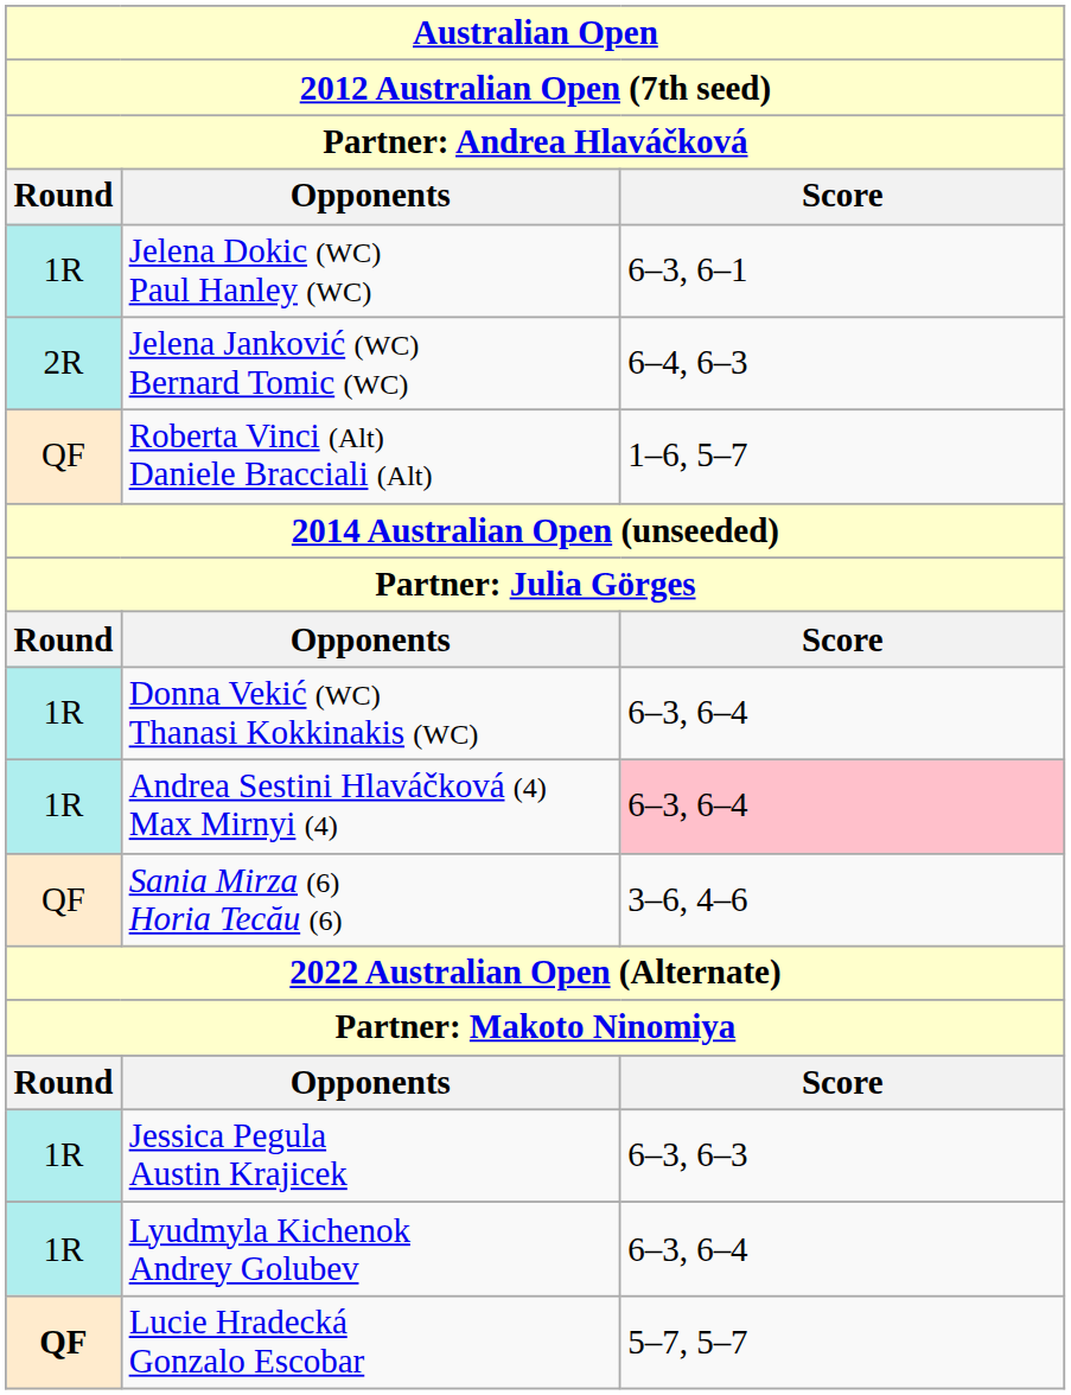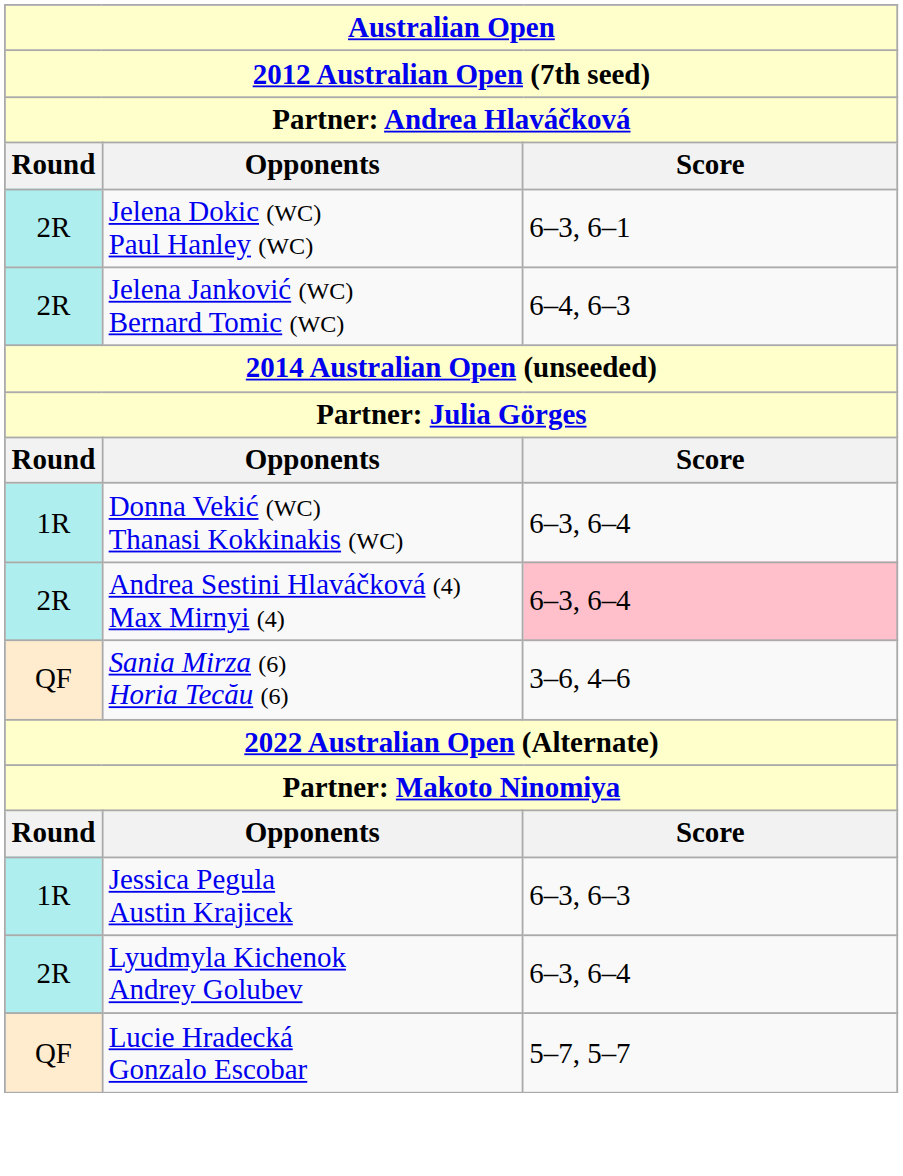 <table class="wikitable">
 <tr>
 <th colspan=3 style="background:#ffc;"><a href='#'>Australian Open</a></th>
 </tr>
 <tr>
 <th colspan=3 style="background:#ffc;"><a href='#'>2012 Australian Open</a> (7th seed)</th>
 </tr>
 <tr>
 <th colspan=3 style="background:#ffc;">Partner:  <a href='#'>Andrea Hlaváčková</a></th>
 </tr>
 <tr>
 <th>Round</th>
 <th width=225>Opponents</th>
 <th width=200>Score</th>
 </tr>
 <tr>
-<td style="text-align:center; background:#afeeee;">1R</td>
+<td style="text-align:center; background:#afeeee;">2R</td>
 <td> <a href='#'>Jelena Dokic</a> <small>(WC)</small><br> <a href='#'>Paul Hanley</a> <small>(WC)</small></td>
 <td>6–3, 6–1</td>
 </tr>
 <tr>
 <td style="text-align:center; background:#afeeee;">2R</td>
 <td> <a href='#'>Jelena Janković</a> <small>(WC)</small><br> <a href='#'>Bernard Tomic</a> <small>(WC)</small></td>
 <td>6–4, 6–3</td>
-</tr>
-<tr>
-<td style="text-align:center; background:#ffebcd;">QF</td>
-<td> <a href='#'>Roberta Vinci</a> <small>(Alt)</small><br> <a href='#'>Daniele Bracciali</a> <small>(Alt)</small></td>
-<td>1–6, 5–7</td>
 </tr>
 <tr>
 <th colspan=3 style="background:#ffc;"><a href='#'>2014 Australian Open</a> (unseeded)</th>
 </tr>
 <tr>
 <th colspan=3 style="background:#ffc;">Partner:  <a href='#'>Julia Görges</a></th>
 </tr>
 <tr>
 <th>Round</th>
 <th width=225>Opponents</th>
 <th width=200>Score</th>
 </tr>
 <tr>
 <td style="text-align:center; background:#afeeee;">1R</td>
 <td> <a href='#'>Donna Vekić</a> <small>(WC)</small><br> <a href='#'>Thanasi Kokkinakis</a> <small>(WC)</small></td>
 <td>6–3, 6–4</td>
 </tr>
 <tr>
-<td style="text-align:center; background:#afeeee;">1R</td>
+<td style="text-align:center; background:#afeeee;">2R</td>
 <td> <a href='#'>Andrea Sestini Hlaváčková</a> <small>(4)</small><br> <a href='#'>Max Mirnyi</a> <small>(4)</small></td>
 <td style="background: pink;">6–3, 6–4</td>
 </tr>
 <tr>
 <td style="text-align:center; background:#ffebcd;">QF</td>
 <td> <em><a href='#'>Sania Mirza</a></em> <small>(6)</small><br> <em><a href='#'>Horia Tecău</a></em> <small>(6)</small></td>
 <td>3–6, 4–6</td>
 </tr>
 <tr>
 <th colspan=3 style="background:#ffc;"><a href='#'>2022 Australian Open</a> (Alternate)</th>
 </tr>
 <tr>
 <th colspan=3 style="background:#ffc;">Partner:  <a href='#'>Makoto Ninomiya</a></th>
 </tr>
 <tr>
 <th>Round</th>
 <th width=225>Opponents</th>
 <th width=200>Score</th>
 </tr>
 <tr>
 <td style="text-align:center; background:#afeeee;">1R</td>
 <td> <a href='#'>Jessica Pegula</a><br> <a href='#'>Austin Krajicek</a></td>
 <td>6–3, 6–3</td>
 </tr>
 <tr>
-<td style="text-align:center; background:#afeeee;">1R</td>
+<td style="text-align:center; background:#afeeee;">2R</td>
 <td> <a href='#'>Lyudmyla Kichenok</a><br> <a href='#'>Andrey Golubev</a></td>
 <td>6–3, 6–4</td>
 </tr>
 <tr>
-<td style="text-align:center; background:#ffebcd;"><strong>QF</strong></td>
+<td style="text-align:center; background:#ffebcd;">QF</td>
 <td> <a href='#'>Lucie Hradecká</a><br> <a href='#'>Gonzalo Escobar</a></td>
 <td>5–7, 5–7</td>
 </tr>
 </table>
